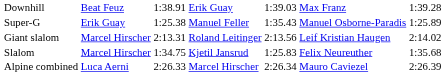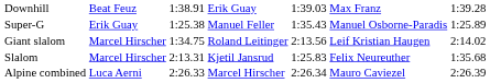 <table>
 <tr>
 <td>Downhill<br></td>
 <td><a href='#'>Beat Feuz</a><br></td>
 <td>1:38.91</td>
 <td><a href='#'>Erik Guay</a><br></td>
 <td>1:39.03</td>
 <td><a href='#'>Max Franz</a><br></td>
 <td>1:39.28</td>
 </tr>
 <tr>
 <td>Super-G<br></td>
 <td><a href='#'>Erik Guay</a><br></td>
 <td>1:25.38</td>
 <td><a href='#'>Manuel Feller</a><br></td>
 <td>1:35.43</td>
 <td><a href='#'>Manuel Osborne-Paradis</a><br></td>
 <td>1:25.89</td>
 </tr>
 <tr>
 <td>Giant slalom<br></td>
 <td><a href='#'>Marcel Hirscher</a><br></td>
-<td>2:13.31</td>
+<td>1:34.75</td>
 <td><a href='#'>Roland Leitinger</a><br></td>
 <td>2:13.56</td>
 <td><a href='#'>Leif Kristian Haugen</a><br></td>
 <td>2:14.02</td>
 </tr>
 <tr>
 <td>Slalom<br></td>
 <td><a href='#'>Marcel Hirscher</a><br></td>
-<td>1:34.75</td>
+<td>2:13.31</td>
 <td><a href='#'>Kjetil Jansrud</a><br></td>
 <td>1:25.83</td>
 <td><a href='#'>Felix Neureuther</a><br></td>
 <td>1:35.68</td>
 </tr>
 <tr>
 <td>Alpine combined<br></td>
 <td><a href='#'>Luca Aerni</a><br></td>
 <td>2:26.33</td>
 <td><a href='#'>Marcel Hirscher</a><br></td>
 <td>2:26.34</td>
 <td><a href='#'>Mauro Caviezel</a><br></td>
 <td>2:26.39</td>
 </tr>
 </table>
